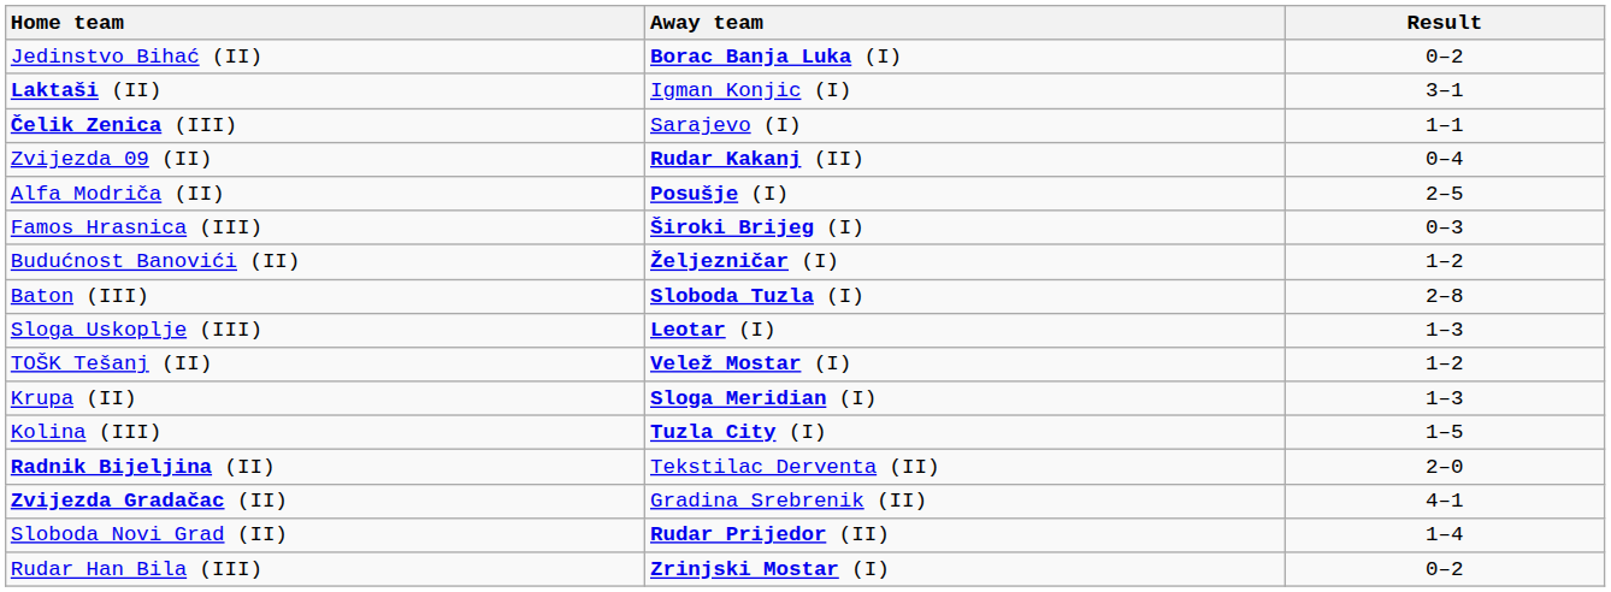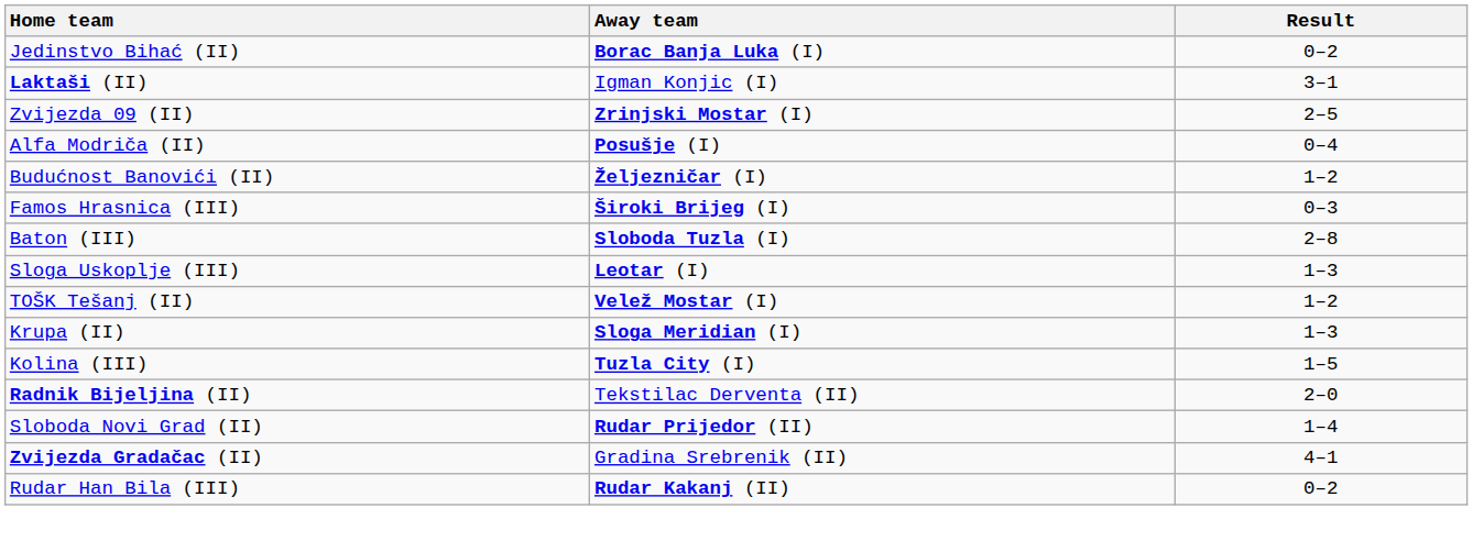 <table class="wikitable" style="width:50%">
 <tr>
 <th style="width:40%; text-align:left">Home team</th>
 <th style="width:40%; text-align:left">Away team</th>
 <th>Result</th>
 </tr>
 <tr>
 <td><a href='#'>Jedinstvo Bihać</a> (II)</td>
 <td><strong><a href='#'>Borac Banja Luka</a></strong> (I)</td>
 <td style="text-align:center">0–2</td>
 </tr>
 <tr>
 <td><strong><a href='#'>Laktaši</a></strong> (II)</td>
 <td><a href='#'>Igman Konjic</a> (I)</td>
 <td style="text-align:center">3–1</td>
 </tr>
 <tr>
-<td><strong><a href='#'>Čelik Zenica</a></strong> (III)</td>
-<td><a href='#'>Sarajevo</a> (I)</td>
-<td style="text-align:center">1–1 </td>
-</tr>
-<tr>
 <td><a href='#'>Zvijezda 09</a> (II)</td>
-<td><strong><a href='#'>Rudar Kakanj</a></strong> (II)</td>
-<td style="text-align:center">0–4</td>
+<td><strong><a href='#'>Zrinjski Mostar</a></strong> (I)</td>
+<td style="text-align:center">2–5</td>
 </tr>
 <tr>
 <td><a href='#'>Alfa Modriča</a> (II)</td>
 <td><strong><a href='#'>Posušje</a></strong> (I)</td>
-<td style="text-align:center">2–5</td>
+<td style="text-align:center">0–4</td>
+</tr>
+<tr>
+<td><a href='#'>Budućnost Banovići</a> (II)</td>
+<td><strong><a href='#'>Željezničar</a></strong> (I)</td>
+<td style="text-align:center">1–2</td>
 </tr>
 <tr>
 <td><a href='#'>Famos Hrasnica</a> (III)</td>
 <td><strong><a href='#'>Široki Brijeg</a></strong> (I)</td>
 <td style="text-align:center">0–3</td>
-</tr>
-<tr>
-<td><a href='#'>Budućnost Banovići</a> (II)</td>
-<td><strong><a href='#'>Željezničar</a></strong> (I)</td>
-<td style="text-align:center">1–2</td>
 </tr>
 <tr>
 <td><a href='#'>Baton</a> (III)</td>
 <td><strong><a href='#'>Sloboda Tuzla</a></strong> (I)</td>
 <td style="text-align:center">2–8</td>
 </tr>
 <tr>
 <td><a href='#'>Sloga Uskoplje</a> (III)</td>
 <td><strong><a href='#'>Leotar</a></strong> (I)</td>
 <td style="text-align:center">1–3</td>
 </tr>
 <tr>
 <td><a href='#'>TOŠK Tešanj</a> (II)</td>
 <td><strong><a href='#'>Velež Mostar</a></strong> (I)</td>
 <td style="text-align:center">1–2</td>
 </tr>
 <tr>
 <td><a href='#'>Krupa</a> (II)</td>
 <td><strong><a href='#'>Sloga Meridian</a></strong> (I)</td>
 <td style="text-align:center">1–3</td>
 </tr>
 <tr>
 <td><a href='#'>Kolina</a> (III)</td>
 <td><strong><a href='#'>Tuzla City</a></strong> (I)</td>
 <td style="text-align:center">1–5</td>
 </tr>
 <tr>
 <td><strong><a href='#'>Radnik Bijeljina</a></strong> (II)</td>
 <td><a href='#'>Tekstilac Derventa</a> (II)</td>
 <td style="text-align:center">2–0</td>
 </tr>
 <tr>
+<td><a href='#'>Sloboda Novi Grad</a> (II)</td>
+<td><strong><a href='#'>Rudar Prijedor</a></strong> (II)</td>
+<td style="text-align:center">1–4</td>
+</tr>
+<tr>
 <td><strong><a href='#'>Zvijezda Gradačac</a></strong> (II)</td>
 <td><a href='#'>Gradina Srebrenik</a> (II)</td>
 <td style="text-align:center">4–1</td>
 </tr>
 <tr>
-<td><a href='#'>Sloboda Novi Grad</a> (II)</td>
-<td><strong><a href='#'>Rudar Prijedor</a></strong> (II)</td>
-<td style="text-align:center">1–4</td>
-</tr>
-<tr>
 <td><a href='#'>Rudar Han Bila</a> (III)</td>
-<td><strong><a href='#'>Zrinjski Mostar</a></strong> (I)</td>
+<td><strong><a href='#'>Rudar Kakanj</a></strong> (II)</td>
 <td style="text-align:center">0–2</td>
 </tr>
 </table>
